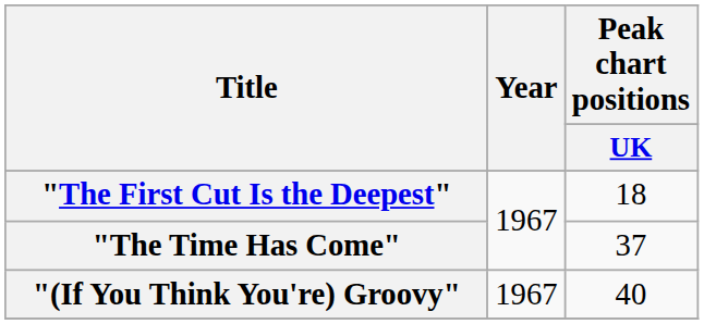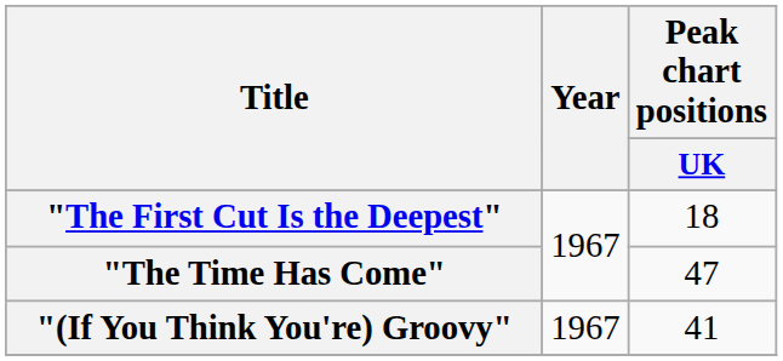 <table class="wikitable plainrowheaders" style="text-align:center;">
 <tr>
 <th rowspan="2" scope="col" style="width:15em;">Title</th>
 <th rowspan="2" scope="col" style="width:1em;">Year</th>
 <th colspan="1" scope="col">Peak chart<br>positions</th>
 </tr>
 <tr>
 <th scope="col" style="width:3em;font-size:90%;"><a href='#'>UK</a><br></th>
 </tr>
 <tr>
 <th scope="row">"<a href='#'>The First Cut Is the Deepest</a>"</th>
 <td rowspan="2">1967</td>
 <td>18</td>
 </tr>
 <tr>
 <th scope="row">"The Time Has Come"</th>
-<td>37</td>
+<td>47</td>
 </tr>
 <tr>
 <th scope="row">"(If You Think You're) Groovy"</th>
 <td>1967</td>
-<td>40</td>
+<td>41</td>
 </tr>
 <tr>
 </tr>
 </table>
